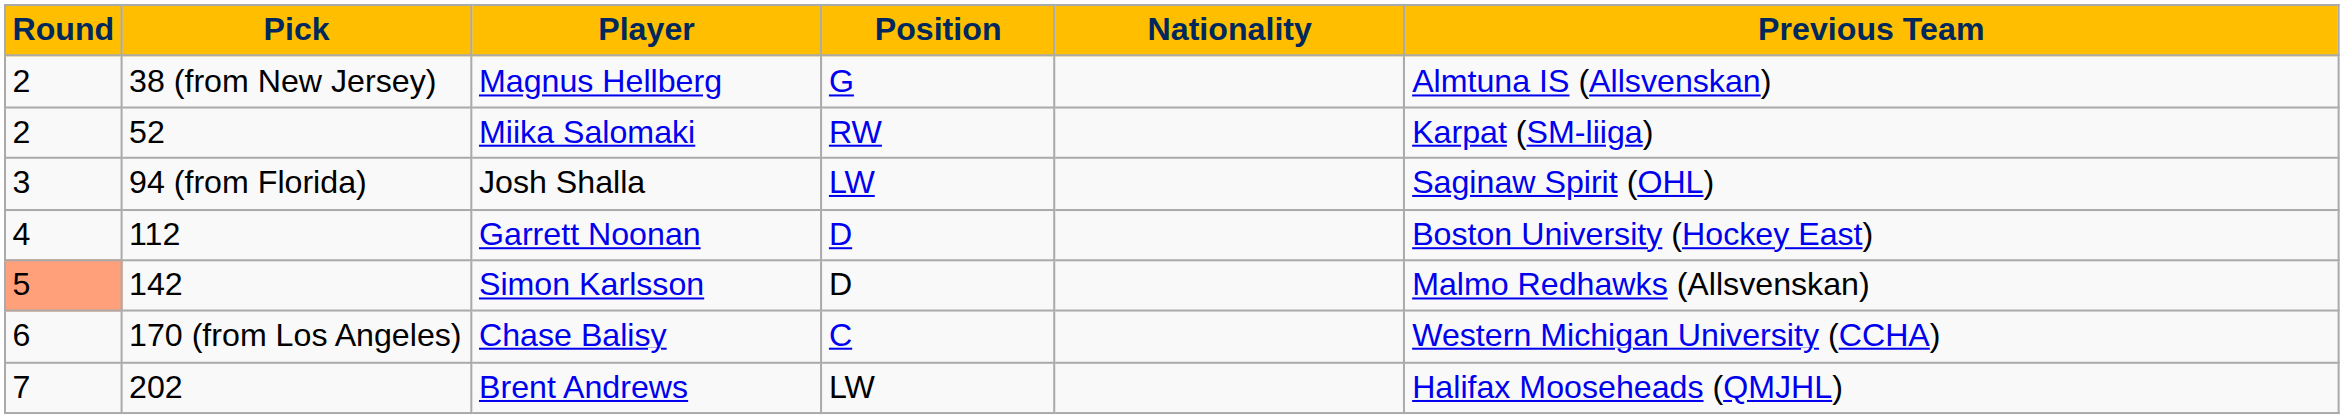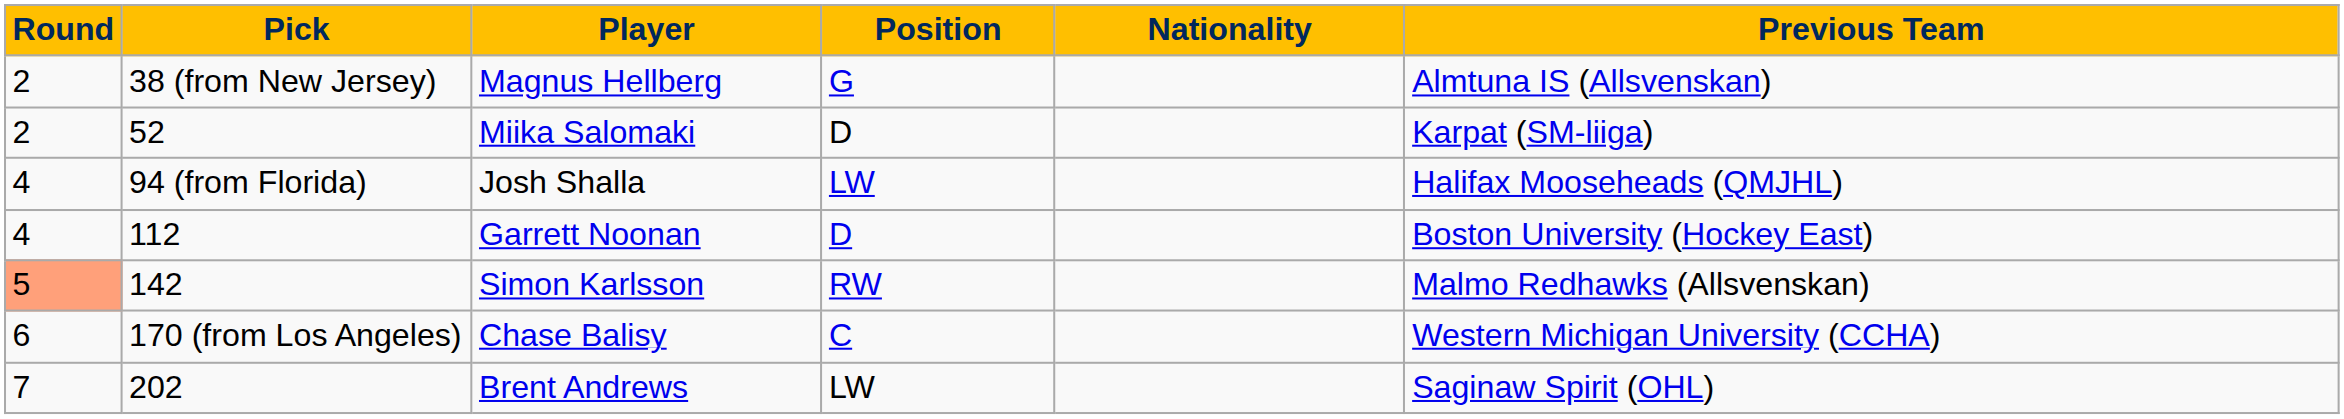 <table class="wikitable sortable sortable">
 <tr>
 <th style="background: #FFBF00; color:#01285D;" width="5%">Round</th>
 <th style="background: #FFBF00; color:#01285D;" width="15%">Pick</th>
 <th style="background: #FFBF00; color:#01285D;" width="15%">Player</th>
 <th style="background: #FFBF00; color:#01285D;" width="10%">Position</th>
 <th style="background: #FFBF00; color:#01285D;" width="15%">Nationality</th>
 <th style="background: #FFBF00; color:#01285D;" width="100%">Previous Team</th>
 </tr>
 <tr>
 <td>2</td>
 <td>38 (from New Jersey)</td>
 <td><a href='#'>Magnus Hellberg</a></td>
 <td><a href='#'>G</a></td>
 <td></td>
 <td><a href='#'>Almtuna IS</a> (<a href='#'>Allsvenskan</a>)</td>
 </tr>
 <tr>
 <td>2</td>
 <td>52</td>
 <td><a href='#'>Miika Salomaki</a></td>
-<td><a href='#'>RW</a></td>
+<td>D</td>
 <td></td>
 <td><a href='#'>Karpat</a> (<a href='#'>SM-liiga</a>)</td>
 </tr>
 <tr>
-<td>3</td>
+<td>4</td>
 <td>94 (from Florida)</td>
 <td>Josh Shalla</td>
 <td><a href='#'>LW</a></td>
 <td></td>
-<td><a href='#'>Saginaw Spirit</a> (<a href='#'>OHL</a>)</td>
+<td><a href='#'>Halifax Mooseheads</a> (<a href='#'>QMJHL</a>)</td>
 </tr>
 <tr>
 <td>4</td>
 <td>112</td>
 <td><a href='#'>Garrett Noonan</a></td>
 <td><a href='#'>D</a></td>
 <td></td>
 <td><a href='#'>Boston University</a> (<a href='#'>Hockey East</a>)</td>
 </tr>
 <tr>
 <td style="background: lightsalmon;">5</td>
 <td>142</td>
 <td><a href='#'>Simon Karlsson</a></td>
-<td>D</td>
+<td><a href='#'>RW</a></td>
 <td></td>
 <td><a href='#'>Malmo Redhawks</a> (Allsvenskan)</td>
 </tr>
 <tr>
 <td>6</td>
 <td>170 (from Los Angeles)</td>
 <td><a href='#'>Chase Balisy</a></td>
 <td><a href='#'>C</a></td>
 <td></td>
 <td><a href='#'>Western Michigan University</a> (<a href='#'>CCHA</a>)</td>
 </tr>
 <tr>
 <td>7</td>
 <td>202</td>
 <td><a href='#'>Brent Andrews</a></td>
 <td>LW</td>
 <td></td>
-<td><a href='#'>Halifax Mooseheads</a> (<a href='#'>QMJHL</a>)</td>
+<td><a href='#'>Saginaw Spirit</a> (<a href='#'>OHL</a>)</td>
 </tr>
 </table>
